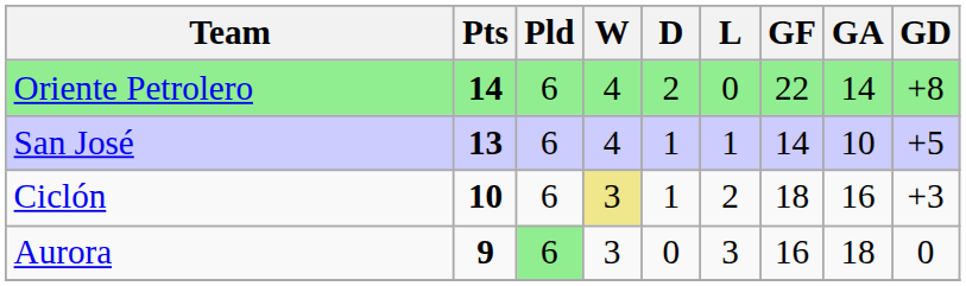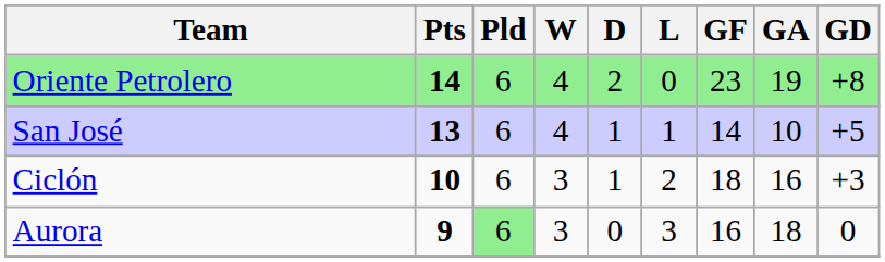 <table class="wikitable" style="text-align: center;">
 <tr>
 <th width="200">Team</th>
 <th width="20" abbr="Points">Pts</th>
 <th width="20" abbr="Played">Pld</th>
 <th width="20" abbr="Won">W</th>
 <th width="20" abbr="Drawn">D</th>
 <th width="20" abbr="Lost">L</th>
 <th width="20" abbr="Goals for">GF</th>
 <th width="20" abbr="Goals against">GA</th>
 <th width="20" abbr="Goal difference">GD</th>
 </tr>
 <tr bgcolor="#90EE90">
 <td style="text-align:left;"><a href='#'>Oriente Petrolero</a></td>
 <td><strong>14</strong></td>
 <td>6</td>
 <td>4</td>
 <td>2</td>
 <td>0</td>
-<td>22</td>
-<td>14</td>
+<td>23</td>
+<td>19</td>
 <td>+8</td>
 </tr>
 <tr bgcolor="#ccccff">
 <td style="text-align:left;"><a href='#'>San José</a></td>
 <td><strong>13</strong></td>
 <td>6</td>
 <td>4</td>
 <td>1</td>
 <td>1</td>
 <td>14</td>
 <td>10</td>
 <td>+5</td>
 </tr>
 <tr>
 <td style="text-align:left;"><a href='#'>Ciclón</a></td>
 <td><strong>10</strong></td>
 <td>6</td>
-<td style="background: khaki;">3</td>
+<td>3</td>
 <td>1</td>
 <td>2</td>
 <td>18</td>
 <td>16</td>
 <td>+3</td>
 </tr>
 <tr>
 <td style="text-align:left;"><a href='#'>Aurora</a></td>
 <td><strong>9</strong></td>
 <td style="background: lightgreen;">6</td>
 <td>3</td>
 <td>0</td>
 <td>3</td>
 <td>16</td>
 <td>18</td>
 <td>0</td>
 </tr>
 <tr>
 </tr>
 </table>
